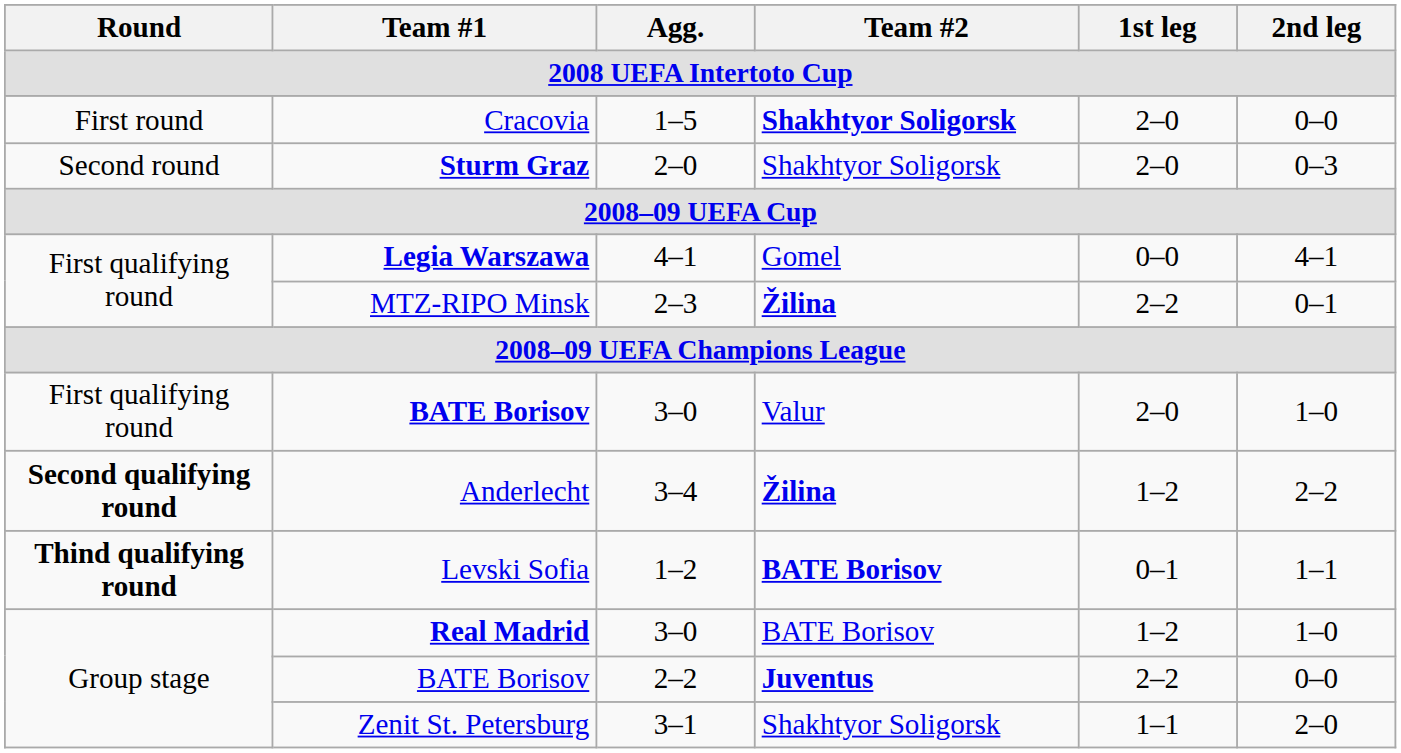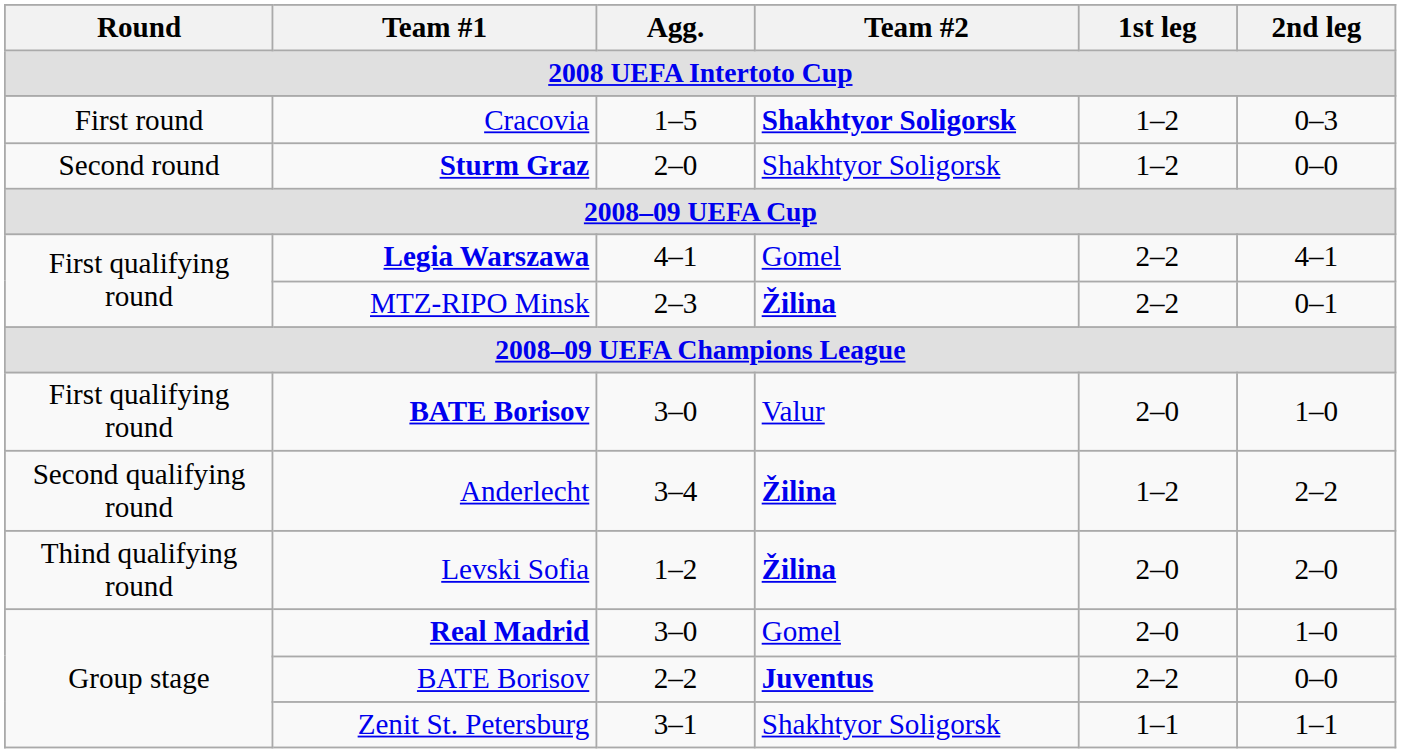 <table class="wikitable">
 <tr>
 <th width="140">Round</th>
 <th width="170">Team #1</th>
 <th width="80">Agg.</th>
 <th width="170">Team #2</th>
 <th width="80">1st leg</th>
 <th width="80">2nd leg</th>
 </tr>
 <tr style="background:#E0E0E0; font-size:95%">
 <td colspan="6" style="text-align:center"><strong><a href='#'>2008 UEFA Intertoto Cup</a></strong></td>
 </tr>
 <tr>
 <td style="text-align:center">First round</td>
 <td style="text-align:right"><a href='#'>Cracovia</a> </td>
 <td style="text-align:center">1–5</td>
 <td> <strong><a href='#'>Shakhtyor Soligorsk</a></strong></td>
-<td style="text-align:center">2–0</td>
-<td style="text-align:center">0–0</td>
+<td style="text-align:center">1–2</td>
+<td style="text-align:center">0–3</td>
 </tr>
 <tr>
 <td style="text-align:center">Second round</td>
 <td style="text-align:right"><strong><a href='#'>Sturm Graz</a></strong> </td>
 <td style="text-align:center">2–0</td>
 <td> <a href='#'>Shakhtyor Soligorsk</a></td>
-<td style="text-align:center">2–0</td>
-<td style="text-align:center">0–3</td>
+<td style="text-align:center">1–2</td>
+<td style="text-align:center">0–0</td>
 </tr>
 <tr style="background:#E0E0E0; font-size:95%">
 <td colspan="6" style="text-align:center"><strong><a href='#'>2008–09 UEFA Cup</a></strong></td>
 </tr>
 <tr>
 <td style="text-align:center" rowspan="2">First qualifying round</td>
 <td style="text-align:right"><strong><a href='#'>Legia Warszawa</a></strong> </td>
 <td style="text-align:center">4–1</td>
 <td> <a href='#'>Gomel</a></td>
-<td style="text-align:center">0–0</td>
+<td style="text-align:center">2–2</td>
 <td style="text-align:center">4–1</td>
 </tr>
 <tr>
 <td style="text-align:right"><a href='#'>MTZ-RIPO Minsk</a> </td>
 <td style="text-align:center">2–3</td>
 <td> <strong><a href='#'>Žilina</a></strong></td>
 <td style="text-align:center">2–2</td>
 <td style="text-align:center">0–1</td>
 </tr>
 <tr style="background:#E0E0E0; font-size:95%">
 <td colspan="6" style="text-align:center"><strong><a href='#'>2008–09 UEFA Champions League</a></strong></td>
 </tr>
 <tr>
 <td style="text-align:center">First qualifying round</td>
 <td style="text-align:right"><strong><a href='#'>BATE Borisov</a></strong> </td>
 <td style="text-align:center">3–0</td>
 <td> <a href='#'>Valur</a></td>
 <td style="text-align:center">2–0</td>
 <td style="text-align:center">1–0</td>
 </tr>
 <tr>
-<td style="text-align:center"><strong>Second qualifying round</strong></td>
+<td style="text-align:center">Second qualifying round</td>
 <td style="text-align:right"><a href='#'>Anderlecht</a> </td>
 <td style="text-align:center">3–4</td>
 <td> <strong><a href='#'>Žilina</a></strong></td>
 <td style="text-align:center">1–2</td>
 <td style="text-align:center">2–2</td>
 </tr>
 <tr>
-<td style="text-align:center"><strong>Thind qualifying round</strong></td>
+<td style="text-align:center">Thind qualifying round</td>
 <td style="text-align:right"><a href='#'>Levski Sofia</a> </td>
 <td style="text-align:center">1–2</td>
-<td> <strong><a href='#'>BATE Borisov</a></strong></td>
-<td style="text-align:center">0–1</td>
-<td style="text-align:center">1–1</td>
+<td> <strong><a href='#'>Žilina</a></strong></td>
+<td style="text-align:center">2–0</td>
+<td style="text-align:center">2–0</td>
 </tr>
 <tr>
 <td style="text-align:center" rowspan="3">Group stage</td>
 <td style="text-align:right"><strong><a href='#'>Real Madrid</a></strong> </td>
 <td style="text-align:center">3–0</td>
-<td> <a href='#'>BATE Borisov</a></td>
-<td style="text-align:center">1–2</td>
+<td> <a href='#'>Gomel</a></td>
+<td style="text-align:center">2–0</td>
 <td style="text-align:center">1–0</td>
 </tr>
 <tr>
 <td style="text-align:right"><a href='#'>BATE Borisov</a> </td>
 <td style="text-align:center">2–2</td>
 <td> <strong><a href='#'>Juventus</a></strong></td>
 <td style="text-align:center">2–2</td>
 <td style="text-align:center">0–0</td>
 </tr>
 <tr>
 <td style="text-align:right"><a href='#'>Zenit St. Petersburg</a> </td>
 <td style="text-align:center">3–1</td>
 <td> <a href='#'>Shakhtyor Soligorsk</a></td>
 <td style="text-align:center">1–1</td>
-<td style="text-align:center">2–0</td>
+<td style="text-align:center">1–1</td>
 </tr>
 </table>
